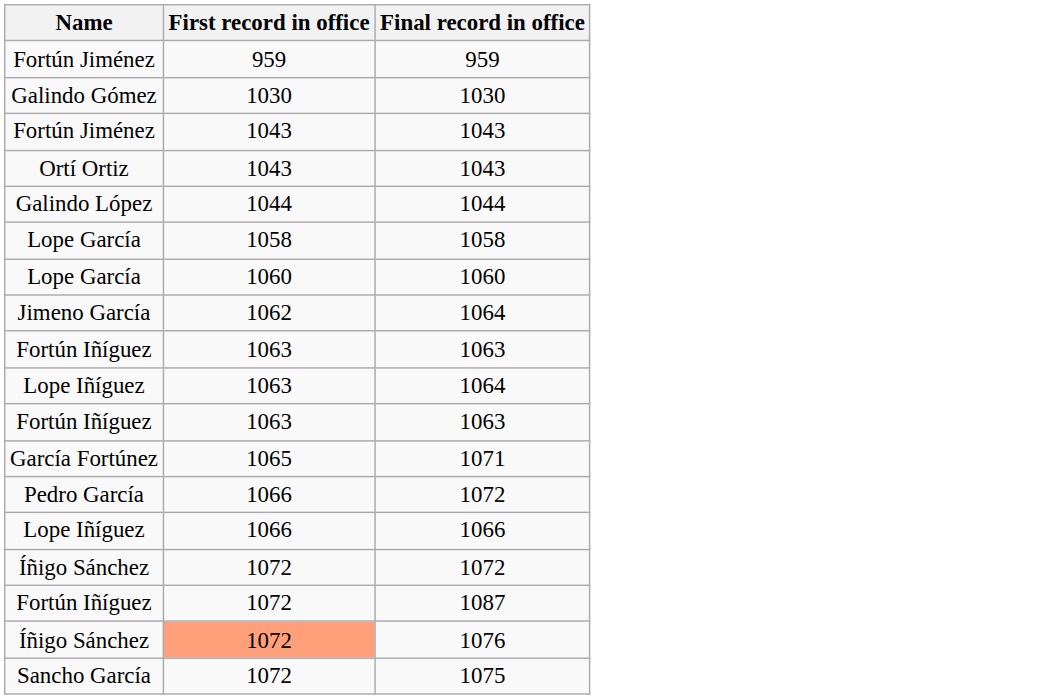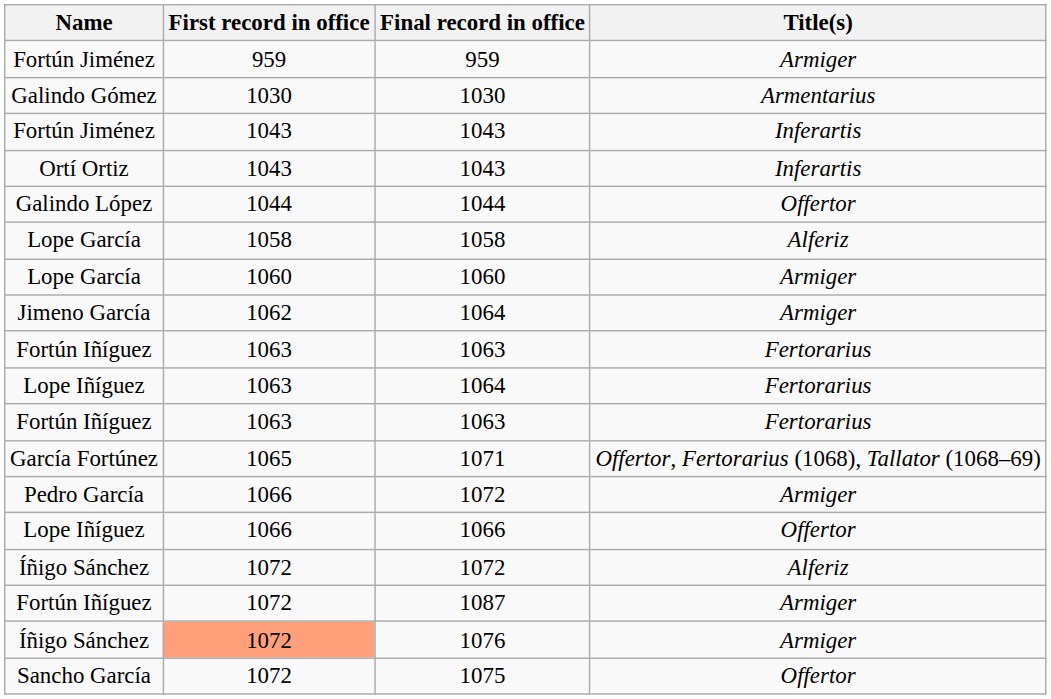 <table class="wikitable" style="text-align:center;">
 <tr>
 <th>Name</th>
 <th>First record in office</th>
 <th>Final record in office</th>
+<th>Title(s)</th>
 </tr>
 <tr>
 <td>Fortún Jiménez</td>
 <td>959</td>
 <td>959</td>
+<td><em>Armiger</em></td>
 </tr>
 <tr>
 <td>Galindo Gómez</td>
 <td>1030</td>
 <td>1030</td>
+<td><em>Armentarius</em></td>
 </tr>
 <tr>
 <td>Fortún Jiménez</td>
 <td>1043</td>
 <td>1043</td>
+<td><em>Inferartis</em></td>
 </tr>
 <tr>
 <td>Ortí Ortiz</td>
 <td>1043</td>
 <td>1043</td>
+<td><em>Inferartis</em></td>
 </tr>
 <tr>
 <td>Galindo López</td>
 <td>1044</td>
 <td>1044</td>
+<td><em>Offertor</em></td>
 </tr>
 <tr>
 <td>Lope García</td>
 <td>1058</td>
 <td>1058</td>
+<td><em>Alferiz</em></td>
 </tr>
 <tr>
 <td>Lope García</td>
 <td>1060</td>
 <td>1060</td>
+<td><em>Armiger</em></td>
 </tr>
 <tr>
 <td>Jimeno García</td>
 <td>1062</td>
 <td>1064</td>
+<td><em>Armiger</em></td>
 </tr>
 <tr>
 <td>Fortún Iñíguez</td>
 <td>1063</td>
 <td>1063</td>
+<td><em>Fertorarius</em></td>
 </tr>
 <tr>
 <td>Lope Iñíguez</td>
 <td>1063</td>
 <td>1064</td>
+<td><em>Fertorarius</em></td>
 </tr>
 <tr>
 <td>Fortún Iñíguez</td>
 <td>1063</td>
 <td>1063</td>
+<td><em>Fertorarius</em></td>
 </tr>
 <tr>
 <td>García Fortúnez</td>
 <td>1065</td>
 <td>1071</td>
+<td><em>Offertor</em>, <em>Fertorarius</em> (1068), <em>Tallator</em> (1068–69)</td>
 </tr>
 <tr>
 <td>Pedro García</td>
 <td>1066</td>
 <td>1072</td>
+<td><em>Armiger</em></td>
 </tr>
 <tr>
 <td>Lope Iñíguez</td>
 <td>1066</td>
 <td>1066</td>
+<td><em>Offertor</em></td>
 </tr>
 <tr>
 <td>Íñigo Sánchez</td>
 <td>1072</td>
 <td>1072</td>
+<td><em>Alferiz</em></td>
 </tr>
 <tr>
 <td>Fortún Iñíguez</td>
 <td>1072</td>
 <td>1087</td>
+<td><em>Armiger</em></td>
 </tr>
 <tr>
 <td>Íñigo Sánchez</td>
 <td style="background: lightsalmon;">1072</td>
 <td>1076</td>
+<td><em>Armiger</em></td>
 </tr>
 <tr>
 <td>Sancho García</td>
 <td>1072</td>
 <td>1075</td>
+<td><em>Offertor</em></td>
 </tr>
 </table>
